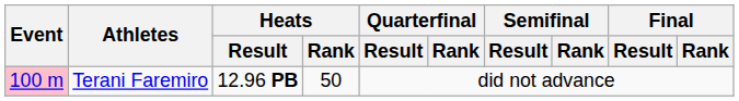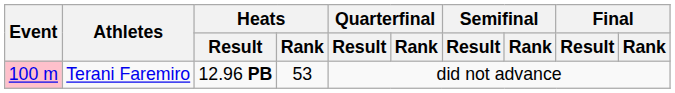 <table class="wikitable" border="1" style="font-size:90%">
 <tr>
 <th rowspan="2">Event</th>
 <th rowspan="2">Athletes</th>
 <th colspan="2">Heats</th>
 <th colspan="2">Quarterfinal</th>
 <th colspan="2">Semifinal</th>
 <th colspan="2">Final</th>
 </tr>
 <tr>
 <th>Result</th>
 <th>Rank</th>
 <th>Result</th>
 <th>Rank</th>
 <th>Result</th>
 <th>Rank</th>
 <th>Result</th>
 <th>Rank</th>
 </tr>
 <tr>
 <td style="background: pink;"><a href='#'>100 m</a></td>
 <td><a href='#'>Terani Faremiro</a></td>
 <td align=center>12.96 <strong>PB</strong></td>
-<td align=center>50</td>
+<td align=center>53</td>
 <td align=center colspan=6>did not advance</td>
 </tr>
 </table>
